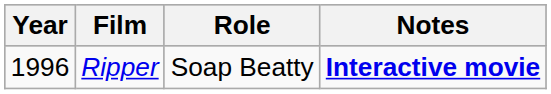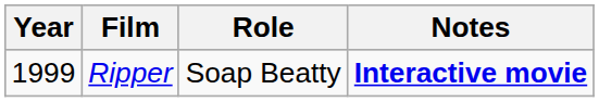 <table class="wikitable">
 <tr>
 <th>Year</th>
 <th>Film</th>
 <th>Role</th>
 <th class="unsortable">Notes</th>
 </tr>
 <tr>
-<td>1996</td>
+<td>1999</td>
 <td><em><a href='#'>Ripper</a></em></td>
 <td>Soap Beatty</td>
 <td><strong><a href='#'>Interactive movie</a></strong></td>
 </tr>
 </table>
